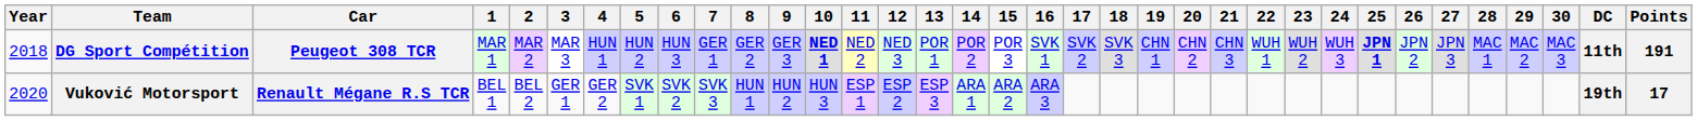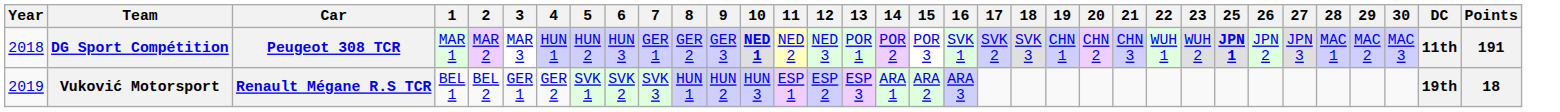 <table class="wikitable" style="text-align:center; font-size:85%">
 <tr>
 <th>Year</th>
 <th>Team</th>
 <th>Car</th>
 <th>1</th>
 <th>2</th>
 <th>3</th>
 <th>4</th>
 <th>5</th>
 <th>6</th>
 <th>7</th>
 <th>8</th>
 <th>9</th>
 <th>10</th>
 <th>11</th>
 <th>12</th>
 <th>13</th>
 <th>14</th>
 <th>15</th>
 <th>16</th>
 <th>17</th>
 <th>18</th>
 <th>19</th>
 <th>20</th>
 <th>21</th>
 <th>22</th>
 <th>23</th>
-<th>24</th>
 <th>25</th>
 <th>26</th>
 <th>27</th>
 <th>28</th>
 <th>29</th>
 <th>30</th>
 <th>DC</th>
 <th>Points</th>
 </tr>
 <tr>
 <td><a href='#'>2018</a></td>
 <th><a href='#'>DG Sport Compétition</a></th>
 <th><a href='#'>Peugeot 308 TCR</a></th>
 <td style="background:#DFFFDF;"><a href='#'>MAR<br>1</a><br></td>
 <td style="background:#EFCFFF;"><a href='#'>MAR<br>2</a><br></td>
 <td style="background:#FFFFFF;"><a href='#'>MAR<br>3</a><br></td>
 <td style="background:#CFCFFF;"><a href='#'>HUN<br>1</a><br></td>
 <td style="background:#CFCFFF;"><a href='#'>HUN<br>2</a><br></td>
 <td style="background:#CFCFFF;"><a href='#'>HUN<br>3</a><br></td>
 <td style="background:#CFCFFF;"><a href='#'>GER<br>1</a><br></td>
 <td style="background:#CFCFFF;"><a href='#'>GER<br>2</a><br></td>
 <td style="background:#CFCFFF;"><a href='#'>GER<br>3</a><br></td>
 <td style="background:#DFDFDF;"><strong><a href='#'>NED<br>1</a><br></strong></td>
 <td style="background:#FFFFBF;"><a href='#'>NED<br>2</a><br></td>
 <td style="background:#DFFFDF;"><a href='#'>NED<br>3</a><br></td>
 <td style="background:#DFFFDF;"><a href='#'>POR<br>1</a><br></td>
 <td style="background:#EFCFFF;"><a href='#'>POR<br>2</a><br></td>
 <td style="background:#FFFFFF;"><a href='#'>POR<br>3</a><br></td>
 <td style="background:#DFFFDF;"><a href='#'>SVK<br>1</a><br></td>
 <td style="background:#CFCFFF;"><a href='#'>SVK<br>2</a><br></td>
 <td style="background:#DFDFDF;"><a href='#'>SVK<br>3</a><br></td>
 <td style="background:#CFCFFF;"><a href='#'>CHN<br>1</a><br></td>
 <td style="background:#EFCFFF;"><a href='#'>CHN<br>2</a><br></td>
 <td style="background:#CFCFFF;"><a href='#'>CHN<br>3</a><br></td>
 <td style="background:#DFFFDF;"><a href='#'>WUH<br>1</a><br></td>
 <td style="background:#DFDFDF;"><a href='#'>WUH<br>2</a><br></td>
-<td style="background:#EFCFFF;"><a href='#'>WUH<br>3</a><br></td>
 <td style="background:#DFDFDF;"><strong><a href='#'>JPN<br>1</a></strong><br></td>
 <td style="background:#DFFFDF;"><a href='#'>JPN<br>2</a><br></td>
 <td style="background:#DFDFDF;"><a href='#'>JPN<br>3</a><br></td>
 <td style="background:#CFCFFF;"><a href='#'>MAC<br>1</a><br></td>
 <td style="background:#CFCFFF;"><a href='#'>MAC<br>2</a><br></td>
 <td style="background:#CFCFFF;"><a href='#'>MAC<br>3</a><br></td>
 <th>11th</th>
 <th>191</th>
 </tr>
 <tr>
-<td><a href='#'>2020</a></td>
+<td><a href='#'>2019</a></td>
 <th>Vuković Motorsport</th>
 <th><a href='#'>Renault Mégane R.S TCR</a></th>
 <td><a href='#'>BEL<br>1</a></td>
 <td><a href='#'>BEL<br>2</a></td>
 <td><a href='#'>GER<br>1</a></td>
 <td><a href='#'>GER<br>2</a></td>
 <td style="background:#DFFFDF;"><a href='#'>SVK<br>1</a><br></td>
 <td style="background:#DFFFDF;"><a href='#'>SVK<br>2</a><br></td>
 <td style="background:#DFFFDF;"><a href='#'>SVK<br>3</a><br></td>
 <td style="background:#CFCFFF;"><a href='#'>HUN<br>1</a><br></td>
 <td style="background:#CFCFFF;"><a href='#'>HUN<br>2</a><br></td>
 <td style="background:#CFCFFF;"><a href='#'>HUN<br>3</a><br></td>
 <td style="background:#EFCFFF;"><a href='#'>ESP<br>1</a><br></td>
 <td style="background:#CFCFFF;"><a href='#'>ESP<br>2</a><br></td>
 <td style="background:#EFCFFF;"><a href='#'>ESP<br>3</a><br></td>
 <td style="background:#DFFFDF;"><a href='#'>ARA<br>1</a><br></td>
 <td style="background:#DFFFDF;"><a href='#'>ARA<br>2</a><br></td>
 <td style="background:#CFCFFF;"><a href='#'>ARA<br>3</a><br></td>
 <td></td>
 <td></td>
 <td></td>
 <td></td>
 <td></td>
 <td></td>
 <td></td>
 <td></td>
 <td></td>
 <td></td>
 <td></td>
 <td></td>
 <td></td>
-<td></td>
 <th>19th</th>
-<th>17</th>
+<th>18</th>
 </tr>
 </table>
